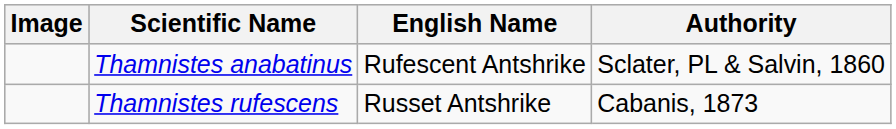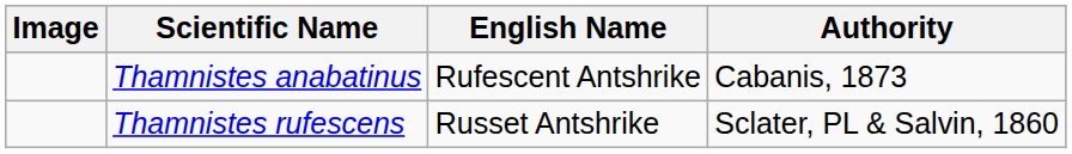 <table class="wikitable">
 <tr>
 <th>Image</th>
 <th>Scientific Name</th>
 <th>English Name</th>
 <th>Authority</th>
 </tr>
 <tr>
 <td></td>
 <td><em><a href='#'>Thamnistes anabatinus</a></em></td>
 <td>Rufescent Antshrike</td>
-<td>Sclater, PL & Salvin, 1860</td>
+<td>Cabanis, 1873</td>
 </tr>
 <tr>
 <td></td>
 <td><em><a href='#'>Thamnistes rufescens</a></em></td>
 <td>Russet Antshrike</td>
-<td>Cabanis, 1873</td>
+<td>Sclater, PL & Salvin, 1860</td>
 </tr>
 </table>
